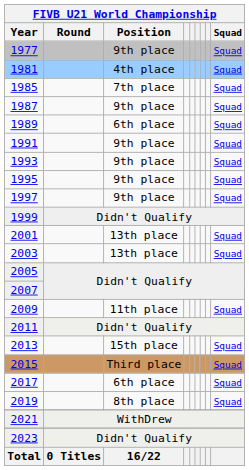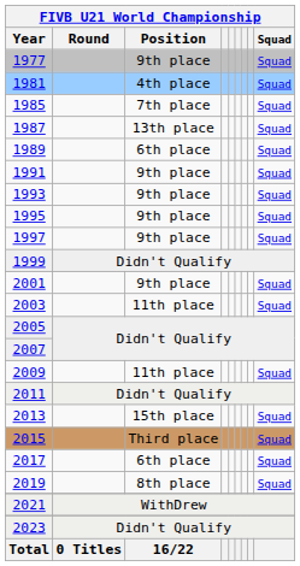 <table class="wikitable" style="text-align: center;">
 <tr>
 <th colspan=9><a href='#'>FIVB U21 World Championship</a></th>
 </tr>
 <tr>
 <th>Year</th>
 <th>Round</th>
 <th>Position</th>
 <th></th>
 <th></th>
 <th></th>
 <th></th>
 <th></th>
 <th><small>Squad</small></th>
 </tr>
 <tr bgcolor=silver>
 <td> <a href='#'>1977</a></td>
 <td></td>
 <td>9th place</td>
 <td></td>
 <td></td>
 <td></td>
 <td></td>
 <td></td>
 <td><small> <a href='#'>Squad</a></small></td>
 </tr>
 <tr bgcolor=9acdff>
 <td> <a href='#'>1981</a></td>
 <td></td>
 <td>4th place</td>
 <td></td>
 <td></td>
 <td></td>
 <td></td>
 <td></td>
 <td><small> <a href='#'>Squad</a></small></td>
 </tr>
 <tr>
 <td> <a href='#'>1985</a></td>
 <td></td>
 <td>7th place</td>
 <td></td>
 <td></td>
 <td></td>
 <td></td>
 <td></td>
 <td><small><a href='#'>Squad</a></small></td>
 </tr>
 <tr>
 <td> <a href='#'>1987</a></td>
 <td></td>
-<td>9th place</td>
+<td>13th place</td>
 <td></td>
 <td></td>
 <td></td>
 <td></td>
 <td></td>
 <td><small> <a href='#'>Squad</a></small></td>
 </tr>
 <tr>
 <td> <a href='#'>1989</a></td>
 <td></td>
 <td>6th place</td>
 <td></td>
 <td></td>
 <td></td>
 <td></td>
 <td></td>
 <td><small><a href='#'>Squad</a></small></td>
 </tr>
 <tr>
 <td> <a href='#'>1991</a></td>
 <td></td>
 <td>9th place</td>
 <td></td>
 <td></td>
 <td></td>
 <td></td>
 <td></td>
 <td><small><a href='#'>Squad</a></small></td>
 </tr>
 <tr bgcolor=>
 <td> <a href='#'>1993</a></td>
 <td></td>
 <td>9th place</td>
 <td></td>
 <td></td>
 <td></td>
 <td></td>
 <td></td>
 <td><small> <a href='#'>Squad</a></small></td>
 </tr>
 <tr bgcolor=>
 <td> <a href='#'>1995</a></td>
 <td></td>
 <td>9th place</td>
 <td></td>
 <td></td>
 <td></td>
 <td></td>
 <td></td>
 <td><small> <a href='#'>Squad</a></small></td>
 </tr>
 <tr>
 <td> <a href='#'>1997</a></td>
 <td></td>
 <td>9th place</td>
 <td></td>
 <td></td>
 <td></td>
 <td></td>
 <td></td>
 <td><small> <a href='#'>Squad</a></small></td>
 </tr>
 <tr bgcolor=efefef>
 <td> <a href='#'>1999</a></td>
 <td colspan=9>Didn't Qualify</td>
 </tr>
 <tr bgcolor=>
 <td> <a href='#'>2001</a></td>
 <td></td>
-<td>13th place</td>
+<td>9th place</td>
 <td></td>
 <td></td>
 <td></td>
 <td></td>
 <td></td>
 <td><small> <a href='#'>Squad</a></small></td>
 </tr>
 <tr bgcolor=>
 <td> <a href='#'>2003</a></td>
 <td></td>
-<td>13th place</td>
+<td>11th place</td>
 <td></td>
 <td></td>
 <td></td>
 <td></td>
 <td></td>
 <td><small> <a href='#'>Squad</a></small></td>
 </tr>
 <tr bgcolor="efefef">
 <td> <a href='#'>2005</a></td>
 <td colspan=9 rowspan=2>Didn't Qualify</td>
 </tr>
 <tr bgcolor=efefef>
 <td> <a href='#'>2007</a></td>
 </tr>
 <tr bgcolor=>
 <td> <a href='#'>2009</a></td>
 <td></td>
 <td>11th place</td>
 <td></td>
 <td></td>
 <td></td>
 <td></td>
 <td></td>
 <td><small><a href='#'>Squad</a></small></td>
 </tr>
 <tr bgcolor=efefec>
 <td> <a href='#'>2011</a></td>
 <td colspan=9>Didn't Qualify</td>
 </tr>
 <tr>
 <td> <a href='#'>2013</a></td>
 <td></td>
 <td>15th place</td>
 <td></td>
 <td></td>
 <td></td>
 <td></td>
 <td></td>
 <td><small><a href='#'>Squad</a></small></td>
 </tr>
 <tr bgcolor=cc9966>
 <td> <a href='#'>2015</a></td>
 <td></td>
 <td>Third place</td>
 <td></td>
 <td></td>
 <td></td>
 <td></td>
 <td></td>
 <td><small><a href='#'>Squad</a></small></td>
 </tr>
 <tr>
 <td> <a href='#'>2017</a></td>
 <td></td>
 <td>6th place</td>
 <td></td>
 <td></td>
 <td></td>
 <td></td>
 <td></td>
 <td><small> <a href='#'>Squad</a></small></td>
 </tr>
 <tr>
 <td> <a href='#'>2019</a></td>
 <td></td>
 <td>8th place</td>
 <td></td>
 <td></td>
 <td></td>
 <td></td>
 <td></td>
 <td><small> <a href='#'>Squad</a></small></td>
 </tr>
 <tr>
 </tr>
 <tr bgcolor=efefec>
 <td>  <a href='#'>2021</a></td>
 <td colspan=9>WithDrew</td>
 </tr>
 <tr>
 </tr>
 <tr bgcolor=efefec>
 <td> <a href='#'>2023</a></td>
 <td colspan=9>Didn't Qualify</td>
 </tr>
 <tr>
 <th>Total</th>
 <th>0 Titles</th>
 <th>16/22</th>
 <th></th>
 <th></th>
 <th></th>
 <th></th>
 <th></th>
 <th></th>
 </tr>
 </table>
